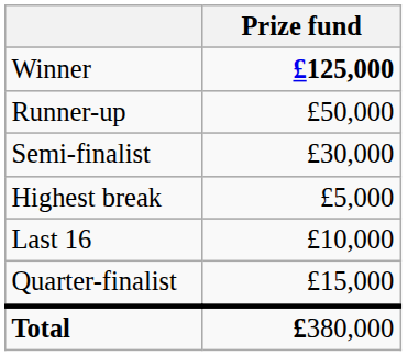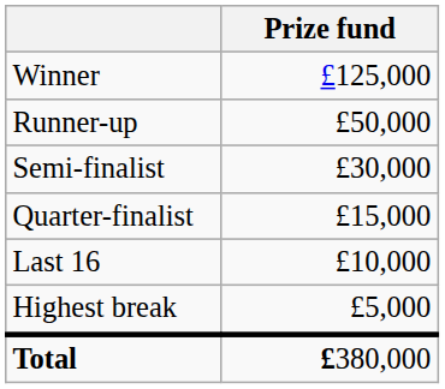 <table class="wikitable">
 <tr>
 <th width=110px></th>
 <th width=110px align="right">Prize fund</th>
 </tr>
 <tr>
 <td>Winner</td>
-<td align="right"><strong><a href='#'>£</a>125,000</strong></td>
+<td align="right"><a href='#'>£</a>125,000</td>
 </tr>
 <tr>
 <td>Runner-up</td>
 <td align="right">£50,000</td>
 </tr>
 <tr>
 <td>Semi-finalist</td>
 <td align="right">£30,000</td>
 </tr>
 <tr>
-<td>Highest break</td>
-<td align="right">£5,000</td>
+<td>Quarter-finalist</td>
+<td align="right">£15,000</td>
 </tr>
 <tr>
 <td>Last 16</td>
 <td align="right">£10,000</td>
 </tr>
 <tr>
-<td>Quarter-finalist</td>
-<td align="right">£15,000</td>
+<td>Highest break</td>
+<td align="right">£5,000</td>
 </tr>
 <tr style="border-top:medium solid">
 <td><strong>Total</strong></td>
 <td align="right"><strong>£</strong>380,000</td>
 </tr>
 </table>
